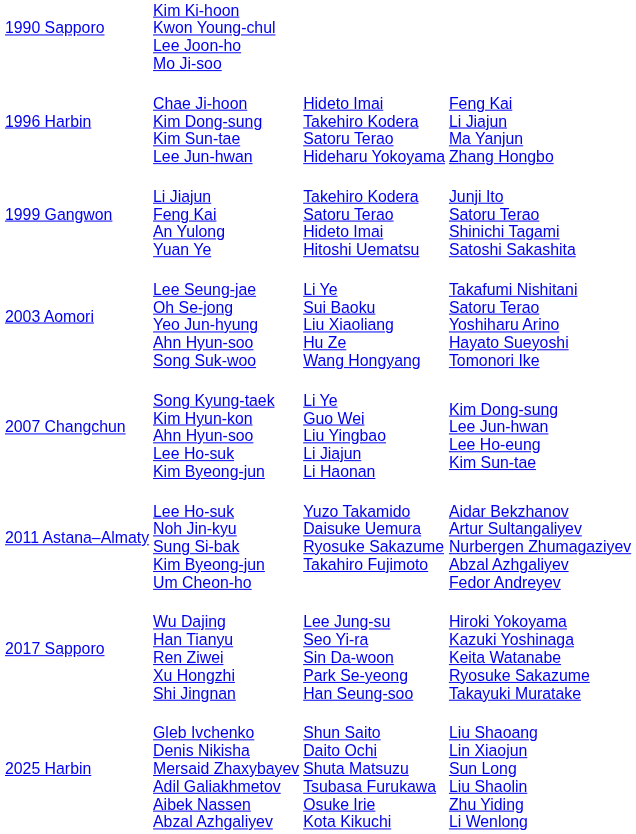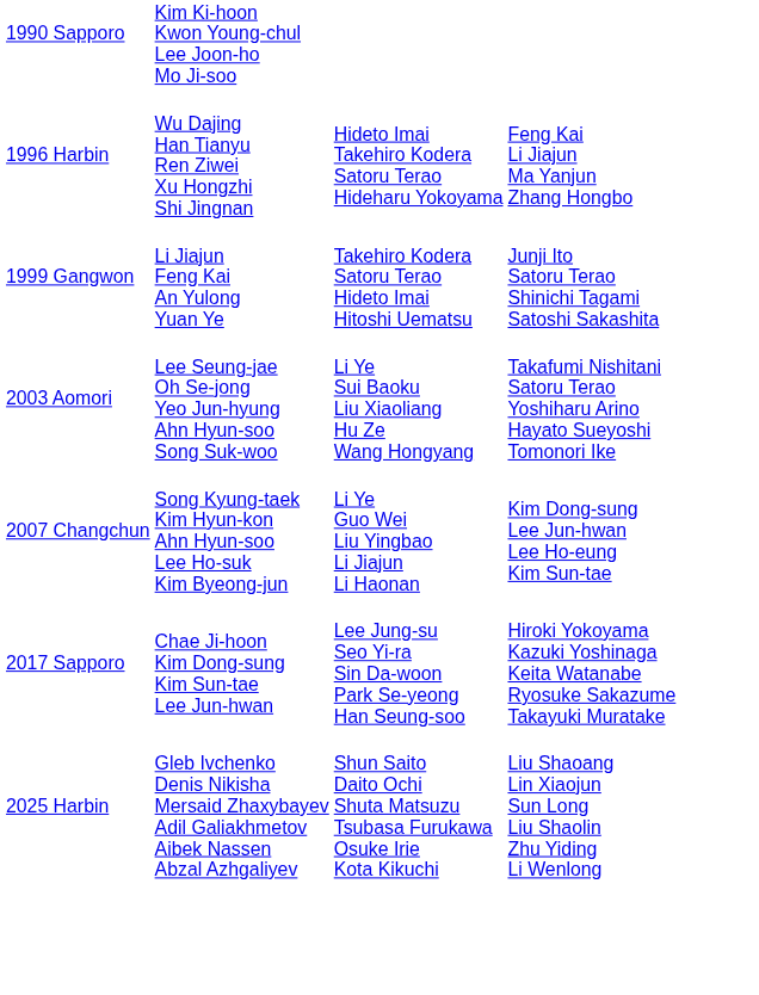 <table>
 <tr>
 <td><a href='#'>1990 Sapporo</a></td>
 <td><br><a href='#'>Kim Ki-hoon</a><br><a href='#'>Kwon Young-chul</a><br><a href='#'>Lee Joon-ho</a><br><a href='#'>Mo Ji-soo</a></td>
 <td valign=top></td>
 <td valign=top></td>
 </tr>
 <tr>
 <td><a href='#'>1996 Harbin</a></td>
-<td><br><a href='#'>Chae Ji-hoon</a><br><a href='#'>Kim Dong-sung</a><br><a href='#'>Kim Sun-tae</a><br><a href='#'>Lee Jun-hwan</a></td>
+<td><br><a href='#'>Wu Dajing</a><br><a href='#'>Han Tianyu</a><br><a href='#'>Ren Ziwei</a><br><a href='#'>Xu Hongzhi</a><br><a href='#'>Shi Jingnan</a></td>
 <td><br><a href='#'>Hideto Imai</a><br><a href='#'>Takehiro Kodera</a><br><a href='#'>Satoru Terao</a><br><a href='#'>Hideharu Yokoyama</a></td>
 <td><br><a href='#'>Feng Kai</a><br><a href='#'>Li Jiajun</a><br><a href='#'>Ma Yanjun</a><br><a href='#'>Zhang Hongbo</a></td>
 </tr>
 <tr>
 <td><a href='#'>1999 Gangwon</a></td>
 <td><br><a href='#'>Li Jiajun</a><br><a href='#'>Feng Kai</a><br><a href='#'>An Yulong</a><br><a href='#'>Yuan Ye</a></td>
 <td><br><a href='#'>Takehiro Kodera</a><br><a href='#'>Satoru Terao</a><br><a href='#'>Hideto Imai</a><br><a href='#'>Hitoshi Uematsu</a></td>
 <td valign=top><br><a href='#'>Junji Ito</a><br><a href='#'>Satoru Terao</a><br><a href='#'>Shinichi Tagami</a><br><a href='#'>Satoshi Sakashita</a></td>
 </tr>
 <tr>
 <td><a href='#'>2003 Aomori</a></td>
 <td><br><a href='#'>Lee Seung-jae</a><br><a href='#'>Oh Se-jong</a><br><a href='#'>Yeo Jun-hyung</a><br><a href='#'>Ahn Hyun-soo</a><br><a href='#'>Song Suk-woo</a></td>
 <td><br><a href='#'>Li Ye</a><br><a href='#'>Sui Baoku</a><br><a href='#'>Liu Xiaoliang</a><br><a href='#'>Hu Ze</a><br><a href='#'>Wang Hongyang</a></td>
 <td><br><a href='#'>Takafumi Nishitani</a><br><a href='#'>Satoru Terao</a><br><a href='#'>Yoshiharu Arino</a><br><a href='#'>Hayato Sueyoshi</a><br><a href='#'>Tomonori Ike</a></td>
 </tr>
 <tr>
 <td><a href='#'>2007 Changchun</a></td>
 <td><br><a href='#'>Song Kyung-taek</a><br><a href='#'>Kim Hyun-kon</a><br><a href='#'>Ahn Hyun-soo</a><br><a href='#'>Lee Ho-suk</a><br><a href='#'>Kim Byeong-jun</a></td>
 <td><br><a href='#'>Li Ye</a><br><a href='#'>Guo Wei</a><br><a href='#'>Liu Yingbao</a><br><a href='#'>Li Jiajun</a><br><a href='#'>Li Haonan</a></td>
 <td><br><a href='#'>Kim Dong-sung</a><br><a href='#'>Lee Jun-hwan</a><br><a href='#'>Lee Ho-eung</a><br><a href='#'>Kim Sun-tae</a></td>
 </tr>
 <tr>
-<td><a href='#'>2011 Astana–Almaty</a></td>
-<td><br><a href='#'>Lee Ho-suk</a><br><a href='#'>Noh Jin-kyu</a><br><a href='#'>Sung Si-bak</a><br><a href='#'>Kim Byeong-jun</a><br><a href='#'>Um Cheon-ho</a></td>
-<td valign=top><br><a href='#'>Yuzo Takamido</a><br><a href='#'>Daisuke Uemura</a><br><a href='#'>Ryosuke Sakazume</a><br><a href='#'>Takahiro Fujimoto</a></td>
-<td><br><a href='#'>Aidar Bekzhanov</a><br><a href='#'>Artur Sultangaliyev</a><br><a href='#'>Nurbergen Zhumagaziyev</a><br><a href='#'>Abzal Azhgaliyev</a><br><a href='#'>Fedor Andreyev</a></td>
-</tr>
-<tr>
 <td><a href='#'>2017 Sapporo</a></td>
-<td><br><a href='#'>Wu Dajing</a><br><a href='#'>Han Tianyu</a><br><a href='#'>Ren Ziwei</a><br><a href='#'>Xu Hongzhi</a><br><a href='#'>Shi Jingnan</a></td>
+<td><br><a href='#'>Chae Ji-hoon</a><br><a href='#'>Kim Dong-sung</a><br><a href='#'>Kim Sun-tae</a><br><a href='#'>Lee Jun-hwan</a></td>
 <td><br><a href='#'>Lee Jung-su</a><br><a href='#'>Seo Yi-ra</a><br><a href='#'>Sin Da-woon</a><br><a href='#'>Park Se-yeong</a><br><a href='#'>Han Seung-soo</a></td>
 <td><br><a href='#'>Hiroki Yokoyama</a><br><a href='#'>Kazuki Yoshinaga</a><br><a href='#'>Keita Watanabe</a><br><a href='#'>Ryosuke Sakazume</a><br><a href='#'>Takayuki Muratake</a></td>
 </tr>
 <tr>
 <td><a href='#'>2025 Harbin</a></td>
 <td><br><a href='#'>Gleb Ivchenko</a><br><a href='#'>Denis Nikisha</a><br><a href='#'>Mersaid Zhaxybayev</a><br><a href='#'>Adil Galiakhmetov</a><br><a href='#'>Aibek Nassen</a><br><a href='#'>Abzal Azhgaliyev</a></td>
 <td><br><a href='#'>Shun Saito</a><br><a href='#'>Daito Ochi</a><br><a href='#'>Shuta Matsuzu</a><br><a href='#'>Tsubasa Furukawa</a><br><a href='#'>Osuke Irie</a><br><a href='#'>Kota Kikuchi</a></td>
 <td><br><a href='#'>Liu Shaoang</a><br><a href='#'>Lin Xiaojun</a><br><a href='#'>Sun Long</a><br><a href='#'>Liu Shaolin</a><br><a href='#'>Zhu Yiding</a><br><a href='#'>Li Wenlong</a></td>
 </tr>
 </table>
